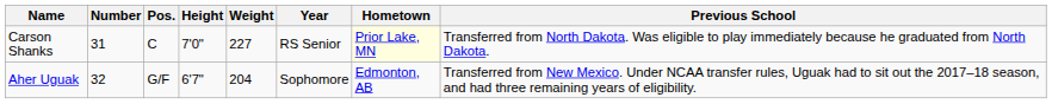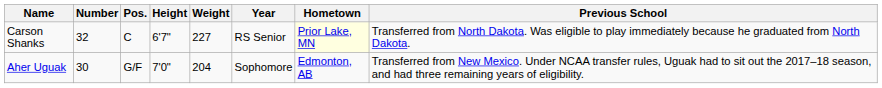 <table class="wikitable sortable" border="1">
 <tr>
 <th>Name</th>
 <th>Number</th>
 <th>Pos.</th>
 <th>Height</th>
 <th>Weight</th>
 <th>Year</th>
 <th>Hometown</th>
 <th class="unsortable">Previous School</th>
 </tr>
 <tr>
 <td>Carson Shanks</td>
-<td>31</td>
+<td>32</td>
 <td>C</td>
-<td>7'0"</td>
+<td>6'7"</td>
 <td>227</td>
 <td>RS Senior</td>
 <td style="background: lightyellow;"><a href='#'>Prior Lake, MN</a></td>
 <td>Transferred from <a href='#'>North Dakota</a>. Was eligible to play immediately because he graduated from <a href='#'>North Dakota</a>.</td>
 </tr>
 <tr>
 <td><a href='#'>Aher Uguak</a></td>
-<td>32</td>
+<td>30</td>
 <td>G/F</td>
-<td>6'7"</td>
+<td>7'0"</td>
 <td>204</td>
 <td>Sophomore</td>
 <td><a href='#'>Edmonton, AB</a></td>
 <td>Transferred from <a href='#'>New Mexico</a>. Under NCAA transfer rules, Uguak had to sit out the 2017–18 season, and had three remaining years of eligibility.</td>
 </tr>
 </table>
